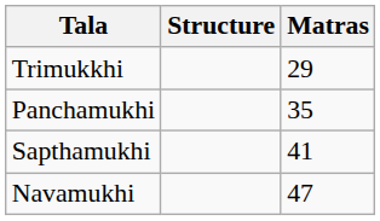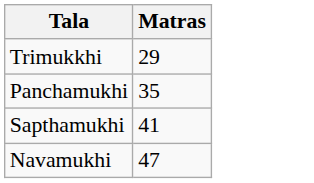 <table class="wikitable">
 <tr>
 <th>Tala</th>
-<th>Structure</th>
 <th>Matras</th>
 </tr>
 <tr>
 <td>Trimukkhi</td>
-<td></td>
 <td>29</td>
 </tr>
 <tr>
 <td>Panchamukhi</td>
-<td></td>
 <td>35</td>
 </tr>
 <tr>
 <td>Sapthamukhi</td>
-<td></td>
 <td>41</td>
 </tr>
 <tr>
 <td>Navamukhi</td>
-<td></td>
 <td>47</td>
 </tr>
 </table>
